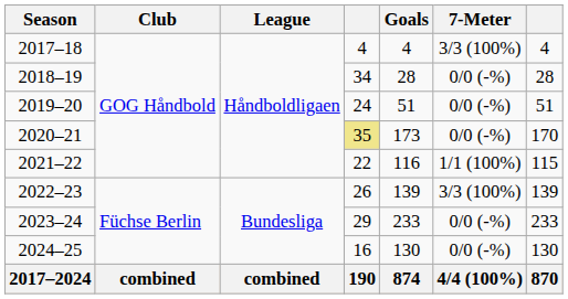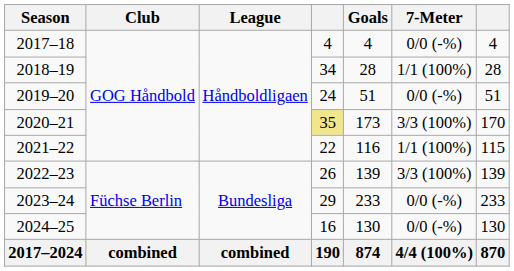 <table class="wikitable" style="text-align:center">
 <tr>
 <th>Season</th>
 <th>Club</th>
 <th>League</th>
 <th></th>
 <th>Goals</th>
 <th>7-Meter</th>
 <th></th>
 </tr>
 <tr>
 <td>2017–18</td>
 <td rowspan="5" style="text-align:left"><a href='#'>GOG Håndbold</a></td>
 <td rowspan="5"><a href='#'>Håndboldligaen</a></td>
 <td>4</td>
 <td>4</td>
-<td>3/3 (100%)</td>
+<td>0/0 (-%)</td>
 <td>4</td>
 </tr>
 <tr>
 <td>2018–19</td>
 <td>34</td>
 <td>28</td>
-<td>0/0 (-%)</td>
+<td>1/1 (100%)</td>
 <td>28</td>
 </tr>
 <tr>
 <td>2019–20</td>
 <td>24</td>
 <td>51</td>
 <td>0/0 (-%)</td>
 <td>51</td>
 </tr>
 <tr>
 <td>2020–21</td>
 <td style="background: khaki;">35</td>
 <td>173</td>
-<td>0/0 (-%)</td>
+<td>3/3 (100%)</td>
 <td>170</td>
 </tr>
 <tr>
 <td>2021–22</td>
 <td>22</td>
 <td>116</td>
 <td>1/1 (100%)</td>
 <td>115</td>
 </tr>
 <tr>
 <td>2022–23</td>
 <td rowspan="3" style="text-align:left"><a href='#'>Füchse Berlin</a></td>
 <td rowspan="3"><a href='#'>Bundesliga</a></td>
 <td>26</td>
 <td>139</td>
 <td>3/3 (100%)</td>
 <td>139</td>
 </tr>
 <tr>
 <td>2023–24</td>
 <td>29</td>
 <td>233</td>
 <td>0/0 (-%)</td>
 <td>233</td>
 </tr>
 <tr>
 <td>2024–25</td>
 <td>16</td>
 <td>130</td>
 <td>0/0 (-%)</td>
 <td>130</td>
 </tr>
 <tr style="background:#FFE1C0">
 <th>2017–2024</th>
 <th><strong>combined</strong></th>
 <th><strong>combined</strong></th>
 <th>190</th>
 <th>874</th>
 <th>4/4 (100%)</th>
 <th>870</th>
 </tr>
 </table>
